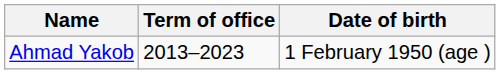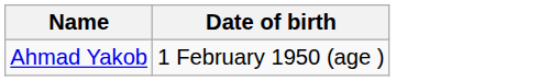 <table class="wikitable">
 <tr>
 <th>Name</th>
-<th>Term of office</th>
 <th>Date of birth</th>
 </tr>
 <tr>
 <td><a href='#'>Ahmad Yakob</a></td>
-<td>2013–2023</td>
 <td>1 February 1950 (age )</td>
 </tr>
 </table>
